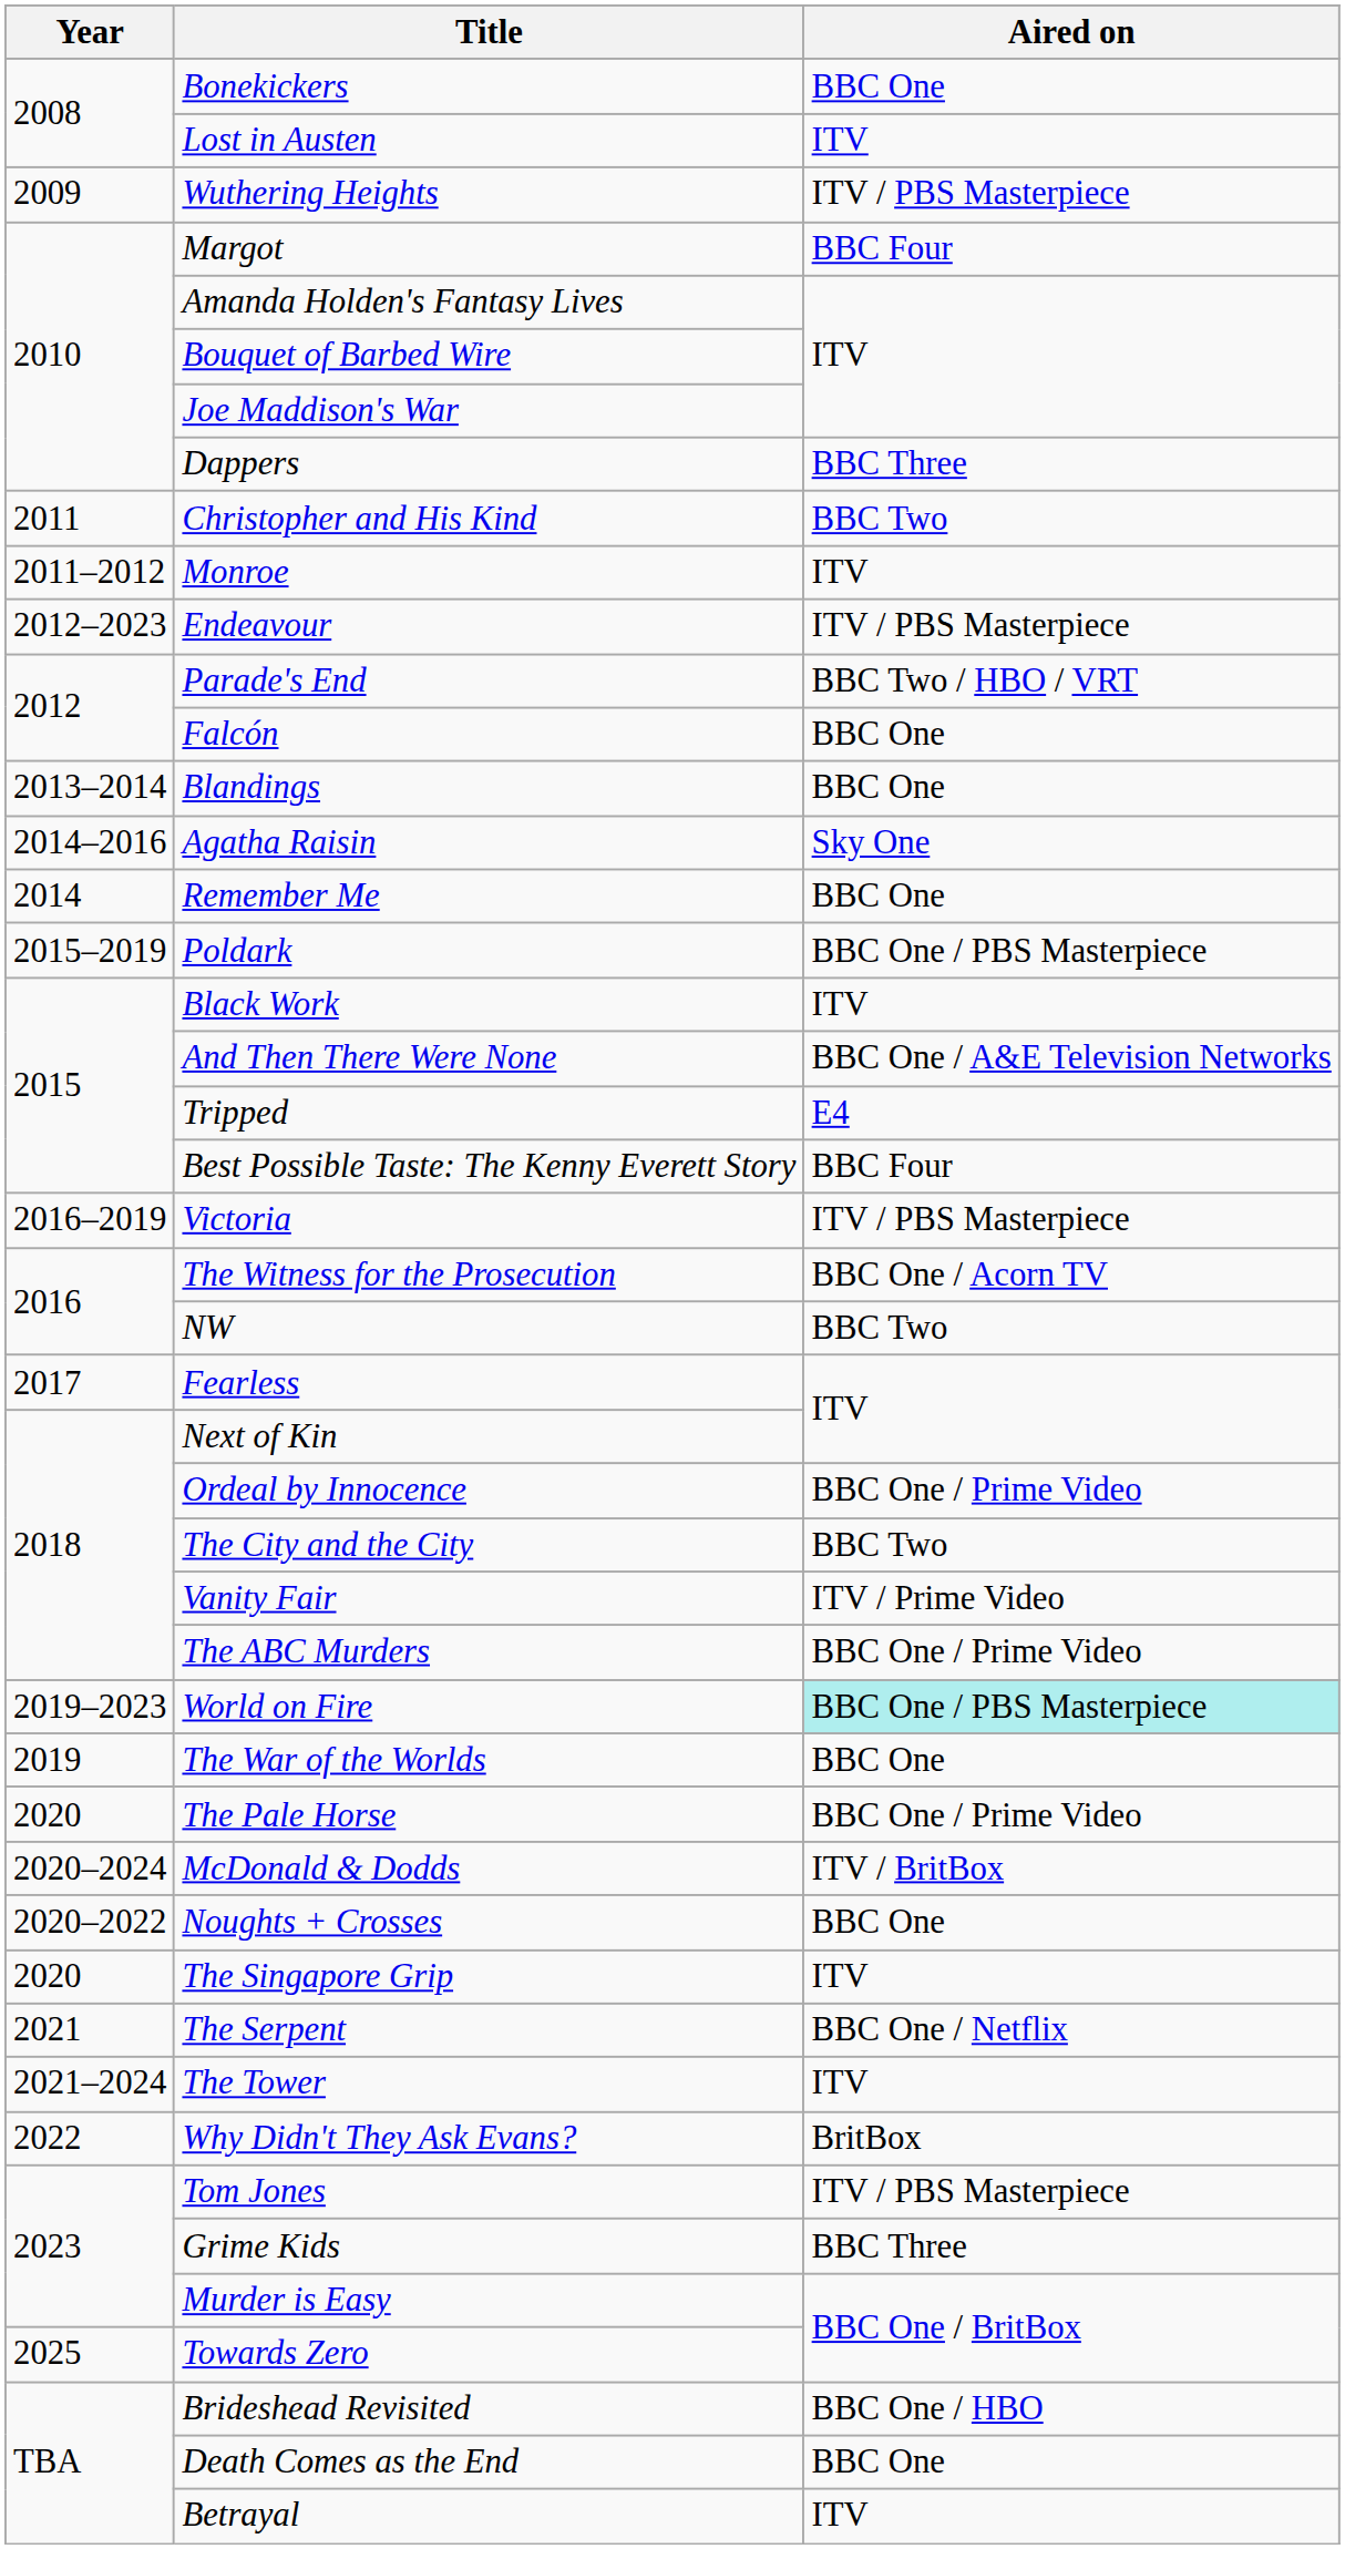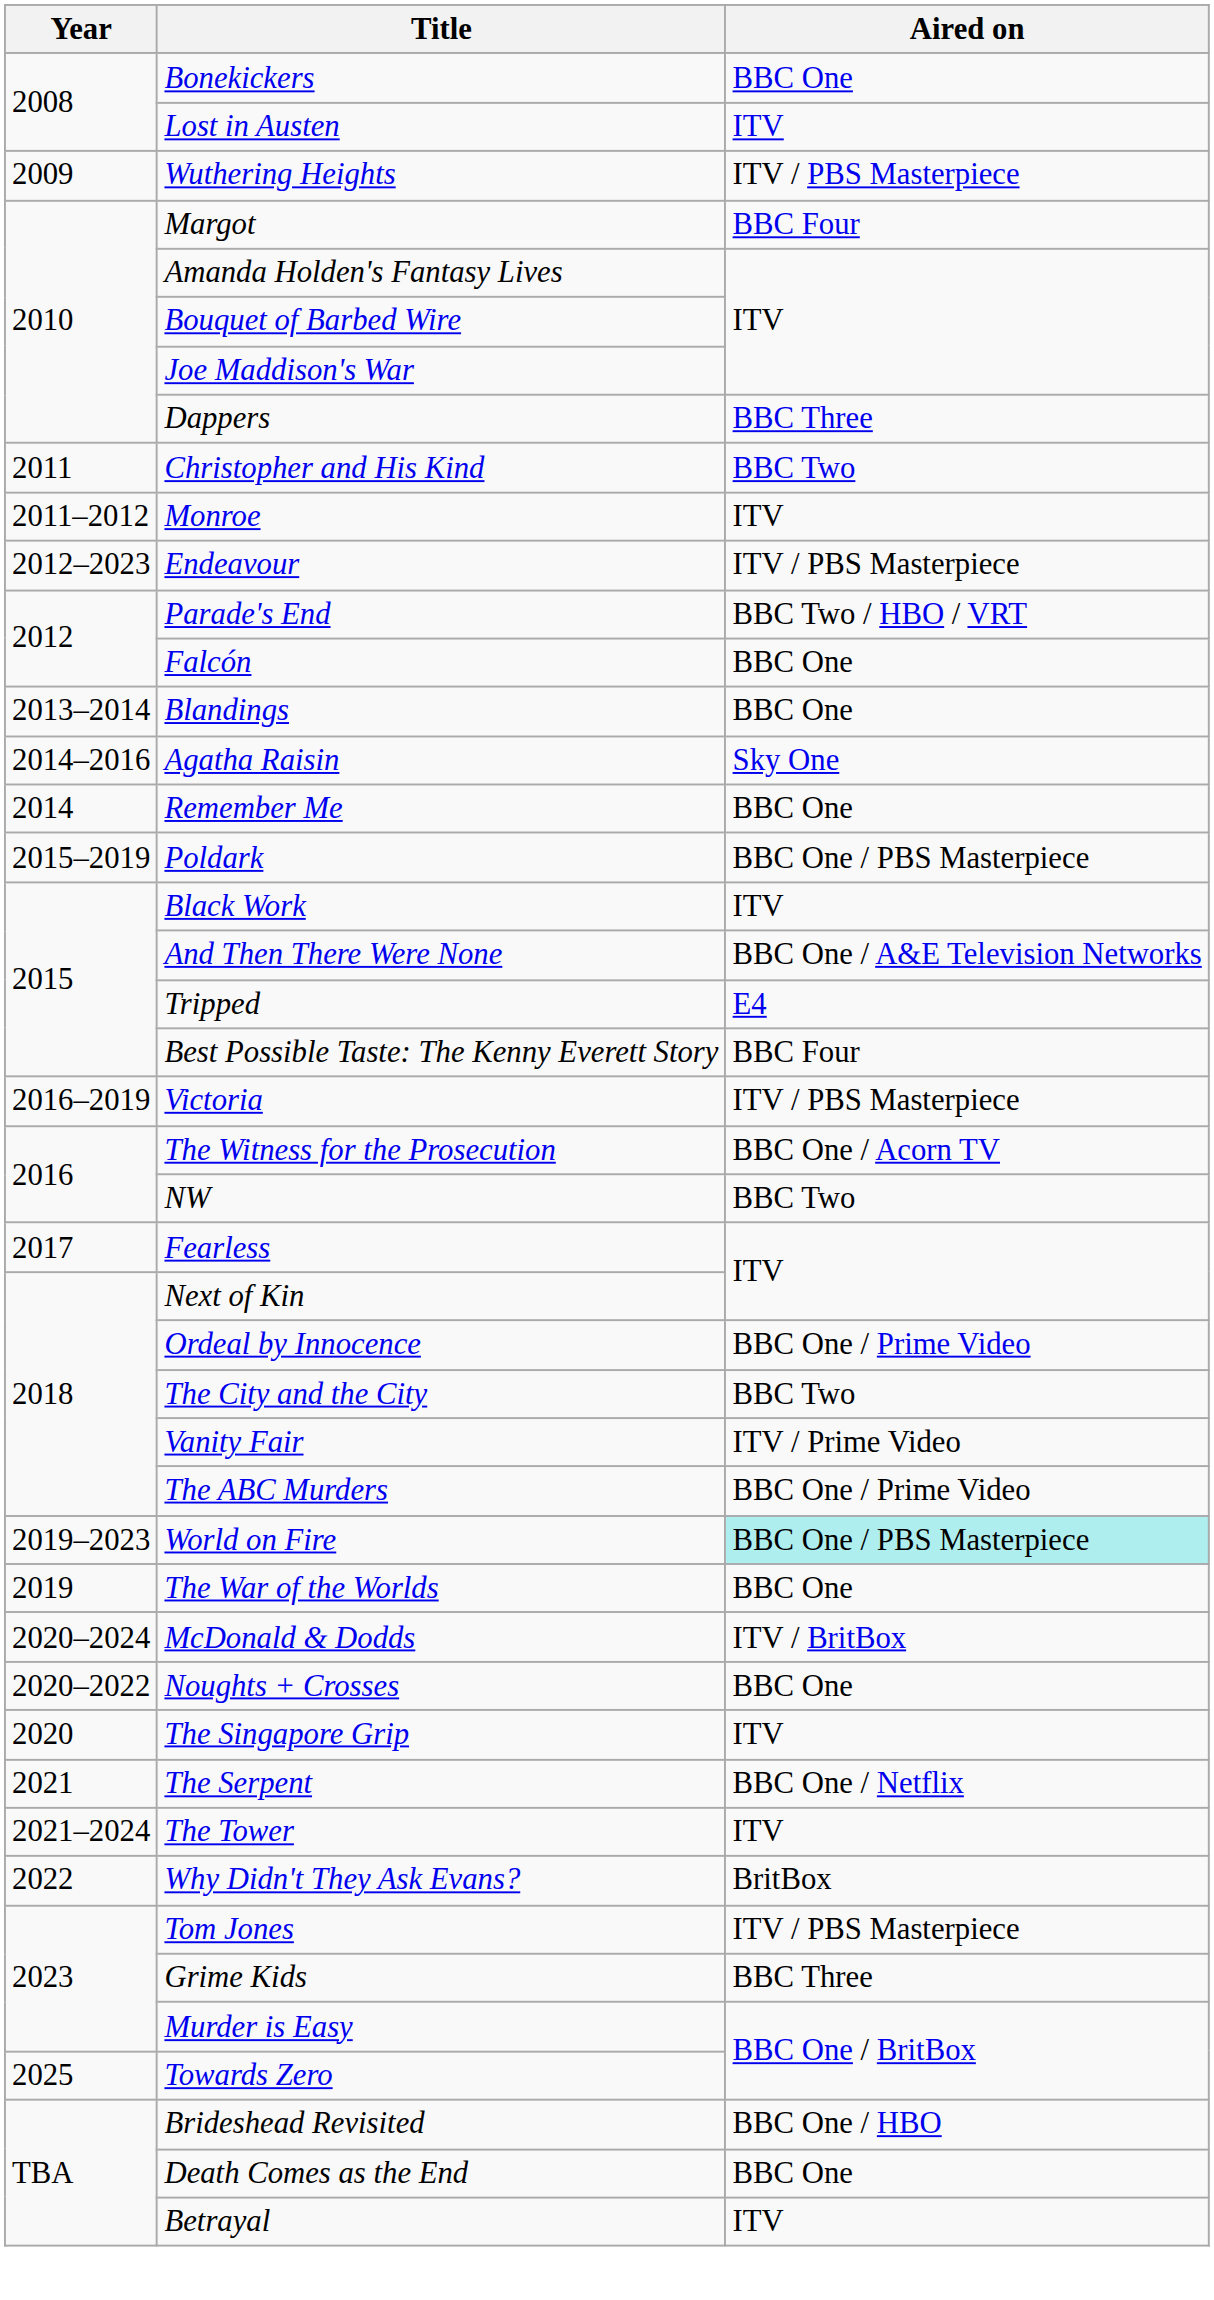 <table class="wikitable">
 <tr>
 <th>Year</th>
 <th>Title</th>
 <th>Aired on</th>
 </tr>
 <tr>
 <td rowspan="2">2008</td>
 <td><em><a href='#'>Bonekickers</a></em></td>
 <td><a href='#'>BBC One</a></td>
 </tr>
 <tr>
 <td><em><a href='#'>Lost in Austen</a></em></td>
 <td><a href='#'>ITV</a></td>
 </tr>
 <tr>
 <td>2009</td>
 <td><a href='#'><em>Wuthering Heights</em></a></td>
 <td>ITV / <a href='#'>PBS Masterpiece</a></td>
 </tr>
 <tr>
 <td rowspan="5">2010</td>
 <td><em>Margot</em></td>
 <td><a href='#'>BBC Four</a></td>
 </tr>
 <tr>
 <td><em>Amanda Holden's Fantasy Lives</em></td>
 <td rowspan="3">ITV</td>
 </tr>
 <tr>
 <td><em><a href='#'>Bouquet of Barbed Wire</a></em></td>
 </tr>
 <tr>
 <td><em><a href='#'>Joe Maddison's War</a></em></td>
 </tr>
 <tr>
 <td><em>Dappers</em></td>
 <td><a href='#'>BBC Three</a></td>
 </tr>
 <tr>
 <td>2011</td>
 <td><a href='#'><em>Christopher and His Kind</em></a></td>
 <td><a href='#'>BBC Two</a></td>
 </tr>
 <tr>
 <td>2011–2012</td>
 <td><a href='#'><em>Monroe</em></a></td>
 <td>ITV</td>
 </tr>
 <tr>
 <td>2012–2023</td>
 <td><a href='#'><em>Endeavour</em></a></td>
 <td>ITV / PBS Masterpiece</td>
 </tr>
 <tr>
 <td rowspan="2">2012</td>
 <td><a href='#'><em>Parade's End</em></a></td>
 <td>BBC Two / <a href='#'>HBO</a> / <a href='#'>VRT</a></td>
 </tr>
 <tr>
 <td><a href='#'><em>Falcón</em></a></td>
 <td>BBC One</td>
 </tr>
 <tr>
 <td>2013–2014</td>
 <td><a href='#'><em>Blandings</em></a></td>
 <td>BBC One</td>
 </tr>
 <tr>
 <td>2014–2016</td>
 <td><a href='#'><em>Agatha Raisin</em></a></td>
 <td><a href='#'>Sky One</a></td>
 </tr>
 <tr>
 <td>2014</td>
 <td><a href='#'><em>Remember Me</em></a></td>
 <td>BBC One</td>
 </tr>
 <tr>
 <td>2015–2019</td>
 <td><a href='#'><em>Poldark</em></a></td>
 <td>BBC One / PBS Masterpiece</td>
 </tr>
 <tr>
 <td rowspan="4">2015</td>
 <td><em><a href='#'>Black Work</a></em></td>
 <td>ITV</td>
 </tr>
 <tr>
 <td><a href='#'><em>And Then There Were None</em></a></td>
 <td>BBC One / <a href='#'>A&E Television Networks</a></td>
 </tr>
 <tr>
 <td><em>Tripped</em></td>
 <td><a href='#'>E4</a></td>
 </tr>
 <tr>
 <td><em>Best Possible Taste: The Kenny Everett Story</em></td>
 <td>BBC Four</td>
 </tr>
 <tr>
 <td>2016–2019</td>
 <td><a href='#'><em>Victoria</em></a></td>
 <td>ITV / PBS Masterpiece</td>
 </tr>
 <tr>
 <td rowspan="2">2016</td>
 <td><a href='#'><em>The Witness for the Prosecution</em></a></td>
 <td>BBC One / <a href='#'>Acorn TV</a></td>
 </tr>
 <tr>
 <td><em>NW</em></td>
 <td>BBC Two</td>
 </tr>
 <tr>
 <td>2017</td>
 <td><a href='#'><em>Fearless</em></a></td>
 <td rowspan="2">ITV</td>
 </tr>
 <tr>
 <td rowspan="5">2018</td>
 <td><em>Next of Kin</em></td>
 </tr>
 <tr>
 <td><a href='#'><em>Ordeal by Innocence</em></a></td>
 <td>BBC One / <a href='#'>Prime Video</a></td>
 </tr>
 <tr>
 <td><a href='#'><em>The City and the City</em></a></td>
 <td>BBC Two</td>
 </tr>
 <tr>
 <td><a href='#'><em>Vanity Fair</em></a></td>
 <td>ITV / Prime Video</td>
 </tr>
 <tr>
 <td><a href='#'><em>The ABC Murders</em></a></td>
 <td>BBC One / Prime Video</td>
 </tr>
 <tr>
 <td>2019–2023</td>
 <td><a href='#'><em>World on Fire</em></a></td>
 <td style="background: paleturquoise;">BBC One / PBS Masterpiece</td>
 </tr>
 <tr>
 <td>2019</td>
 <td><a href='#'><em>The War of the Worlds</em></a></td>
 <td>BBC One</td>
 </tr>
 <tr>
-<td>2020</td>
-<td><a href='#'><em>The Pale Horse</em></a></td>
-<td>BBC One / Prime Video</td>
-</tr>
-<tr>
 <td>2020–2024</td>
 <td><em><a href='#'>McDonald & Dodds</a></em></td>
 <td>ITV / <a href='#'>BritBox</a></td>
 </tr>
 <tr>
 <td>2020–2022</td>
 <td><em><a href='#'>Noughts + Crosses</a></em></td>
 <td>BBC One</td>
 </tr>
 <tr>
 <td>2020</td>
 <td><a href='#'><em>The Singapore Grip</em></a></td>
 <td>ITV</td>
 </tr>
 <tr>
 <td>2021</td>
 <td><em><a href='#'>The Serpent</a></em></td>
 <td>BBC One / <a href='#'>Netflix</a></td>
 </tr>
 <tr>
 <td>2021–2024</td>
 <td><em><a href='#'>The Tower</a></em></td>
 <td>ITV</td>
 </tr>
 <tr>
 <td>2022</td>
 <td><em><a href='#'>Why Didn't They Ask Evans?</a></em></td>
 <td>BritBox</td>
 </tr>
 <tr>
 <td rowspan="3">2023</td>
 <td><em><a href='#'>Tom Jones</a></em></td>
 <td>ITV / PBS Masterpiece</td>
 </tr>
 <tr>
 <td><em>Grime Kids</em></td>
 <td>BBC Three</td>
 </tr>
 <tr>
 <td><em><a href='#'>Murder is Easy</a></em></td>
 <td rowspan="2"><a href='#'>BBC One</a> / <a href='#'>BritBox</a></td>
 </tr>
 <tr>
 <td>2025</td>
 <td><em><a href='#'>Towards Zero</a></em></td>
 </tr>
 <tr>
 <td rowspan="3">TBA</td>
 <td><em>Brideshead Revisited</em></td>
 <td>BBC One / <a href='#'>HBO</a></td>
 </tr>
 <tr>
 <td><em>Death Comes as the End</em></td>
 <td>BBC One</td>
 </tr>
 <tr>
 <td><em>Betrayal</em></td>
 <td>ITV</td>
 </tr>
 </table>
